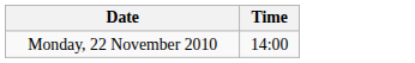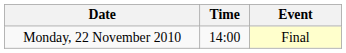 <table class = "wikitable" style="text-align:center;">
 <tr>
 <th width=220>Date</th>
 <th width=50>Time</th>
+<th width=100>Event</th>
 </tr>
 <tr>
 <td>Monday, 22 November 2010</td>
 <td>14:00</td>
+<td bgcolor=ffffcc>Final</td>
 </tr>
 </table>
